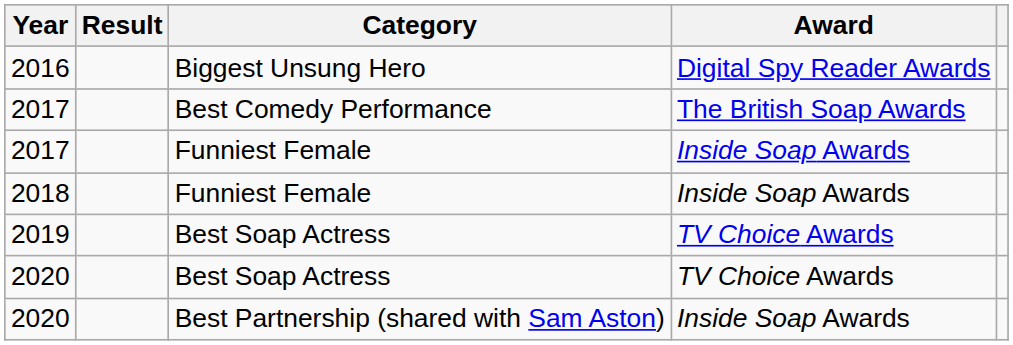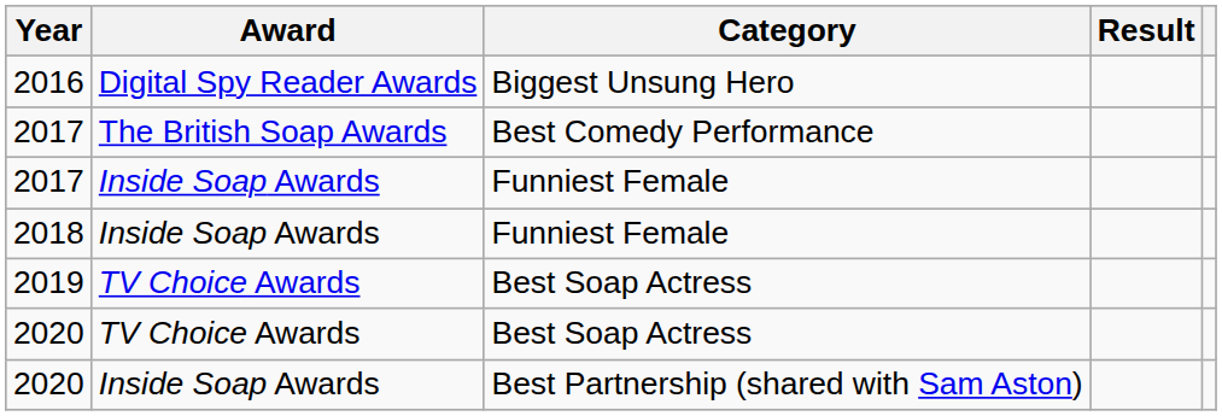 <table class="wikitable sortable">
 <tr>
 <th>Year</th>
+<th>Award</th>
+<th>Category</th>
 <th>Result</th>
-<th>Category</th>
-<th>Award</th>
 <th scope=col class=unsortable></th>
 </tr>
 <tr>
 <td>2016</td>
+<td><a href='#'>Digital Spy Reader Awards</a></td>
+<td>Biggest Unsung Hero</td>
 <td></td>
-<td>Biggest Unsung Hero</td>
-<td><a href='#'>Digital Spy Reader Awards</a></td>
 <td align="center"></td>
 </tr>
 <tr>
 <td>2017</td>
+<td><a href='#'>The British Soap Awards</a></td>
+<td>Best Comedy Performance</td>
 <td></td>
-<td>Best Comedy Performance</td>
-<td><a href='#'>The British Soap Awards</a></td>
 <td align="center"></td>
 </tr>
 <tr>
 <td>2017</td>
+<td><a href='#'><em>Inside Soap</em> Awards</a></td>
+<td>Funniest Female</td>
 <td></td>
-<td>Funniest Female</td>
-<td><a href='#'><em>Inside Soap</em> Awards</a></td>
 <td align="center"></td>
 </tr>
 <tr>
 <td>2018</td>
+<td><em>Inside Soap</em> Awards</td>
+<td>Funniest Female</td>
 <td></td>
-<td>Funniest Female</td>
-<td><em>Inside Soap</em> Awards</td>
 <td align="center"></td>
 </tr>
 <tr>
 <td>2019</td>
+<td><a href='#'><em>TV Choice</em> Awards</a></td>
+<td>Best Soap Actress</td>
 <td></td>
-<td>Best Soap Actress</td>
-<td><a href='#'><em>TV Choice</em> Awards</a></td>
 <td align="center"></td>
 </tr>
 <tr>
 <td>2020</td>
+<td><em>TV Choice</em> Awards</td>
+<td>Best Soap Actress</td>
 <td></td>
-<td>Best Soap Actress</td>
-<td><em>TV Choice</em> Awards</td>
 <td align="center"></td>
 </tr>
 <tr>
 <td>2020</td>
+<td><em>Inside Soap</em> Awards</td>
+<td>Best Partnership (shared with <a href='#'>Sam Aston</a>)</td>
 <td></td>
-<td>Best Partnership (shared with <a href='#'>Sam Aston</a>)</td>
-<td><em>Inside Soap</em> Awards</td>
 <td align="center"></td>
 </tr>
 </table>
